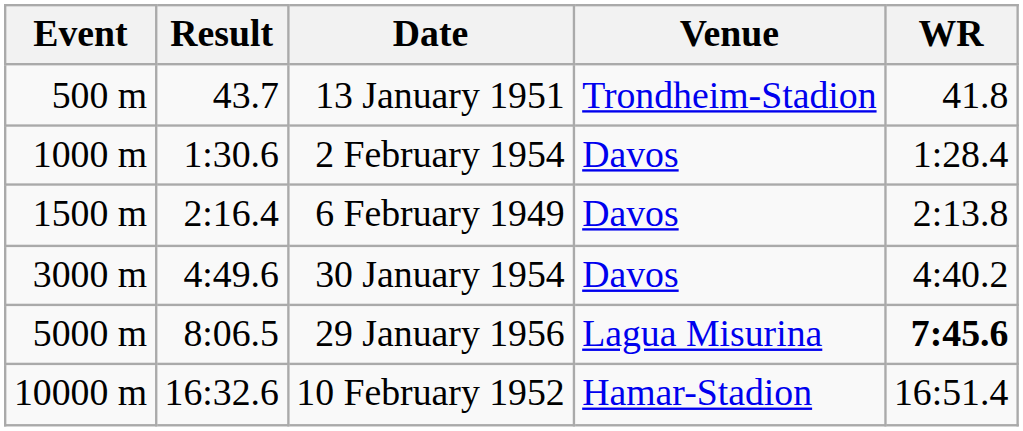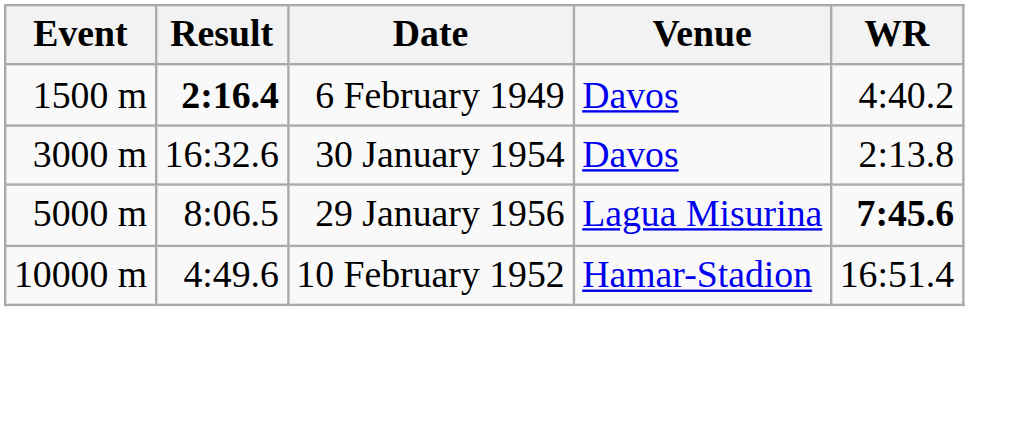 <table class="wikitable">
 <tr>
 <th>Event</th>
 <th>Result</th>
 <th>Date</th>
 <th>Venue</th>
 <th>WR</th>
 </tr>
 <tr align="right">
-<td>500 m</td>
-<td>43.7</td>
-<td>13 January 1951</td>
-<td align="left"><a href='#'>Trondheim-Stadion</a></td>
-<td>41.8</td>
-</tr>
-<tr align="right">
-<td>1000 m</td>
-<td>1:30.6</td>
-<td>2 February 1954</td>
-<td align="left"><a href='#'>Davos</a></td>
-<td>1:28.4</td>
-</tr>
-<tr align="right">
 <td>1500 m</td>
-<td>2:16.4</td>
+<td><strong>2:16.4</strong></td>
 <td>6 February 1949</td>
 <td align="left"><a href='#'>Davos</a></td>
-<td>2:13.8</td>
+<td>4:40.2</td>
 </tr>
 <tr align="right">
 <td>3000 m</td>
-<td>4:49.6</td>
+<td>16:32.6</td>
 <td>30 January 1954</td>
 <td align="left"><a href='#'>Davos</a></td>
-<td>4:40.2</td>
+<td>2:13.8</td>
 </tr>
 <tr align="right">
 <td>5000 m</td>
 <td>8:06.5</td>
 <td>29 January 1956</td>
 <td align="left"><a href='#'>Lagua Misurina</a></td>
 <td><strong>7:45.6</strong></td>
 </tr>
 <tr align="right">
 <td>10000 m</td>
-<td>16:32.6</td>
+<td>4:49.6</td>
 <td>10 February 1952</td>
 <td align="left"><a href='#'>Hamar-Stadion</a></td>
 <td>16:51.4</td>
 </tr>
 </table>
